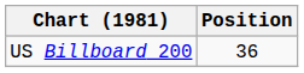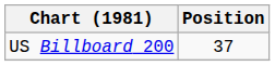 <table class="wikitable">
 <tr>
 <th>Chart (1981)</th>
 <th>Position</th>
 </tr>
 <tr>
 <td>US <a href='#'><em>Billboard</em> 200</a></td>
-<td style="text-align:center;">36</td>
+<td style="text-align:center;">37</td>
 </tr>
 <tr>
 </tr>
 </table>
